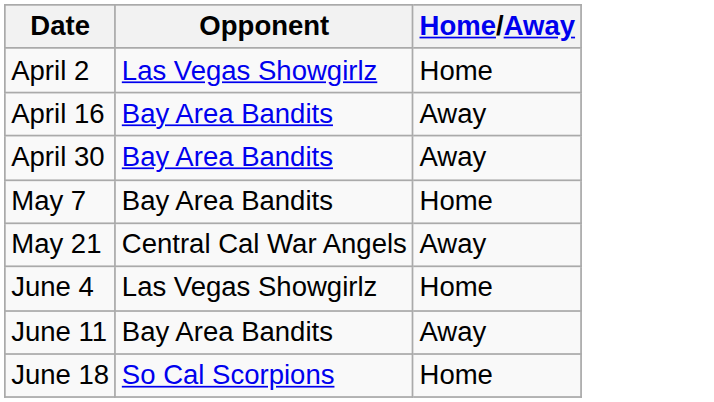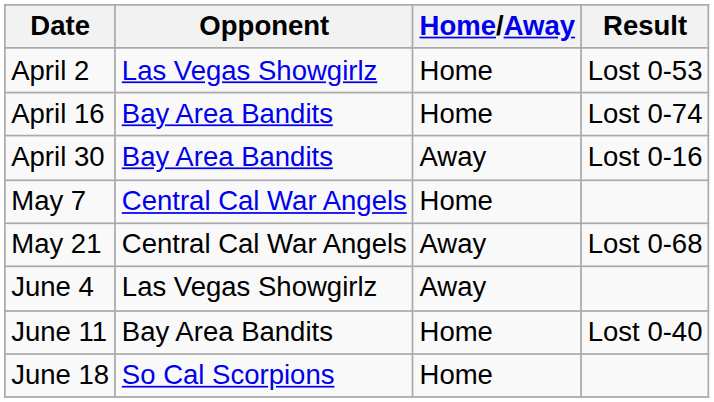 <table class="wikitable">
 <tr>
 <th>Date</th>
 <th>Opponent</th>
 <th><a href='#'>Home</a>/<a href='#'>Away</a></th>
+<th>Result</th>
 </tr>
 <tr>
 <td>April 2</td>
 <td><a href='#'>Las Vegas Showgirlz</a></td>
 <td>Home</td>
+<td>Lost 0-53</td>
 </tr>
 <tr>
 <td>April 16</td>
 <td><a href='#'>Bay Area Bandits</a></td>
-<td>Away</td>
+<td>Home</td>
+<td>Lost 0-74</td>
 </tr>
 <tr>
 <td>April 30</td>
 <td><a href='#'>Bay Area Bandits</a></td>
 <td>Away</td>
+<td>Lost 0-16</td>
 </tr>
 <tr>
 <td>May 7</td>
-<td>Bay Area Bandits</td>
+<td><a href='#'>Central Cal War Angels</a></td>
 <td>Home</td>
+<td></td>
 </tr>
 <tr>
 <td>May 21</td>
 <td>Central Cal War Angels</td>
 <td>Away</td>
+<td>Lost 0-68</td>
 </tr>
 <tr>
 <td>June 4</td>
 <td>Las Vegas Showgirlz</td>
-<td>Home</td>
+<td>Away</td>
+<td></td>
 </tr>
 <tr>
 <td>June 11</td>
 <td>Bay Area Bandits</td>
-<td>Away</td>
+<td>Home</td>
+<td>Lost 0-40</td>
 </tr>
 <tr>
 <td>June 18</td>
 <td><a href='#'>So Cal Scorpions</a></td>
 <td>Home</td>
+<td></td>
 </tr>
 </table>
